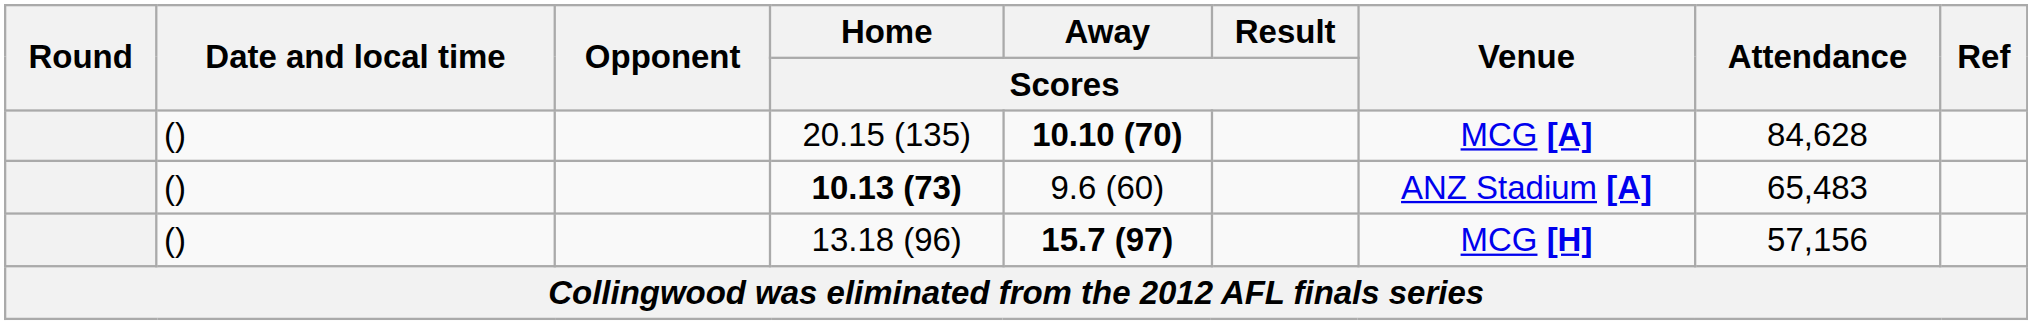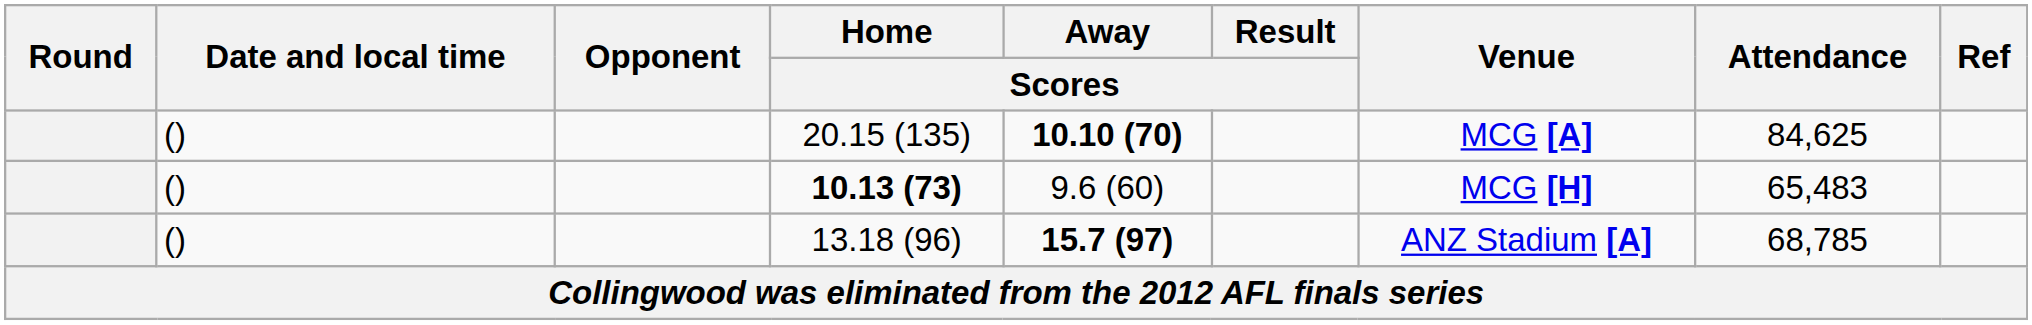 <table class="wikitable plainrowheaders" style="font-size:90%; width:100%; text-align:center;">
 <tr>
 <th scope="col" rowspan="2">Round</th>
 <th scope="col" rowspan="2">Date and local time</th>
 <th scope="col" rowspan="2">Opponent</th>
 <th scope="col">Home</th>
 <th scope="col">Away</th>
 <th scope="col">Result</th>
 <th scope="col" rowspan="2">Venue</th>
 <th scope="col" rowspan="2">Attendance</th>
 <th scope="col" class="unsortable" rowspan=2>Ref</th>
 </tr>
 <tr>
 <th scope="col" colspan="3">Scores</th>
 </tr>
 <tr>
 <th scope="row"></th>
 <td align=left> ()</td>
 <td align=left></td>
 <td>20.15 (135)</td>
 <td><strong>10.10 (70)</strong></td>
 <td></td>
 <td><a href='#'>MCG</a> <a href='#'><strong>[A]</strong></a></td>
-<td>84,628</td>
+<td>84,625</td>
 <td></td>
 </tr>
 <tr>
 <th scope="row"></th>
 <td align=left> ()</td>
 <td align=left></td>
 <td><strong>10.13 (73)</strong></td>
 <td>9.6 (60)</td>
 <td></td>
-<td><a href='#'>ANZ Stadium</a> <a href='#'><strong>[A]</strong></a></td>
+<td><a href='#'>MCG</a> <a href='#'><strong>[H]</strong></a></td>
 <td>65,483</td>
 <td></td>
 </tr>
 <tr>
 <th scope="row"></th>
 <td align=left> ()</td>
 <td align=left></td>
 <td>13.18 (96)</td>
 <td><strong>15.7 (97)</strong></td>
 <td></td>
-<td><a href='#'>MCG</a> <a href='#'><strong>[H]</strong></a></td>
-<td>57,156</td>
+<td><a href='#'>ANZ Stadium</a> <a href='#'><strong>[A]</strong></a></td>
+<td>68,785</td>
 <td></td>
 </tr>
 <tr>
 <th colspan=9><span><em>Collingwood was eliminated from the 2012 AFL finals series</em></span></th>
 </tr>
 </table>
